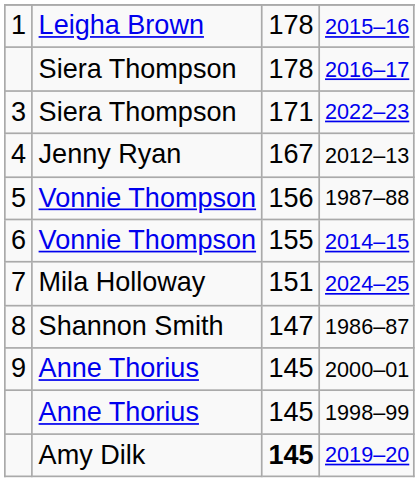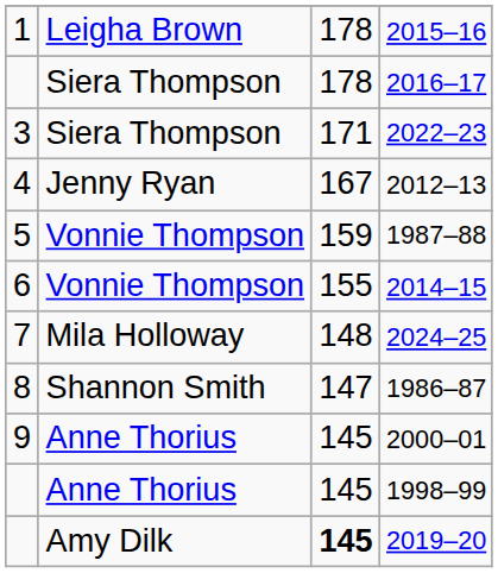 <table class="wikitable">
 <tr>
 </tr>
 <tr>
 <td>1</td>
 <td><a href='#'>Leigha Brown</a></td>
 <td>178</td>
 <td style="font-size:80%;"><a href='#'>2015–16</a></td>
 </tr>
 <tr>
 <td></td>
 <td>Siera Thompson</td>
 <td>178</td>
 <td style="font-size:80%;"><a href='#'>2016–17</a></td>
 </tr>
 <tr>
 <td>3</td>
 <td>Siera Thompson</td>
 <td>171</td>
 <td style="font-size:80%;"><a href='#'>2022–23</a></td>
 </tr>
 <tr>
 <td>4</td>
 <td>Jenny Ryan</td>
 <td>167</td>
 <td style="font-size:80%;">2012–13</td>
 </tr>
 <tr>
 <td>5</td>
 <td><a href='#'>Vonnie Thompson</a></td>
-<td>156</td>
+<td>159</td>
 <td style="font-size:80%;">1987–88</td>
 </tr>
 <tr>
 <td>6</td>
 <td><a href='#'>Vonnie Thompson</a></td>
 <td>155</td>
 <td style="font-size:80%;"><a href='#'>2014–15</a></td>
 </tr>
 <tr>
 <td>7</td>
 <td>Mila Holloway</td>
-<td>151</td>
+<td>148</td>
 <td style="font-size:80%;"><a href='#'>2024–25</a></td>
 </tr>
 <tr>
 <td>8</td>
 <td>Shannon Smith</td>
 <td>147</td>
 <td style="font-size:80%;">1986–87</td>
 </tr>
 <tr>
 <td>9</td>
 <td><a href='#'>Anne Thorius</a></td>
 <td>145</td>
 <td style="font-size:80%;">2000–01</td>
 </tr>
 <tr>
 <td></td>
 <td><a href='#'>Anne Thorius</a></td>
 <td>145</td>
 <td style="font-size:80%;">1998–99</td>
 </tr>
 <tr>
 <td></td>
 <td>Amy Dilk</td>
 <td><strong>145</strong></td>
 <td style="font-size:80%;"><a href='#'>2019–20</a></td>
 </tr>
 </table>
